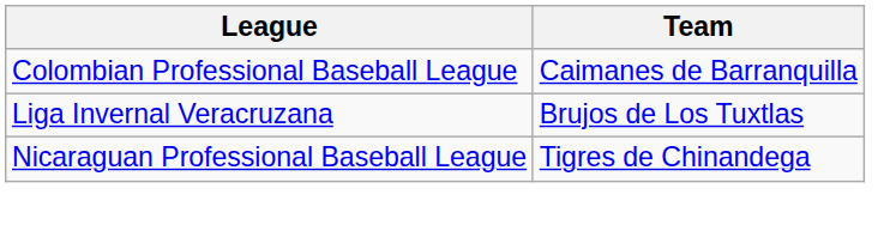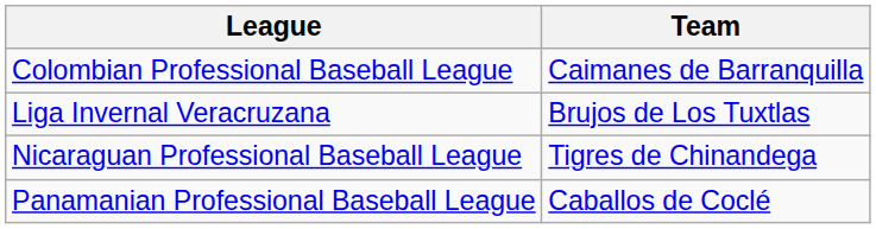 <table class="wikitable">
 <tr>
 <th>League</th>
 <th>Team</th>
 </tr>
 <tr>
 <td> <a href='#'>Colombian Professional Baseball League</a></td>
 <td><a href='#'>Caimanes de Barranquilla</a></td>
 </tr>
 <tr>
 <td> <a href='#'>Liga Invernal Veracruzana</a></td>
 <td><a href='#'>Brujos de Los Tuxtlas</a></td>
 </tr>
 <tr>
 <td> <a href='#'>Nicaraguan Professional Baseball League</a></td>
 <td><a href='#'>Tigres de Chinandega</a></td>
 </tr>
+<tr>
+<td> <a href='#'>Panamanian Professional Baseball League</a></td>
+<td><a href='#'>Caballos de Coclé</a></td>
+</tr>
 </table>
